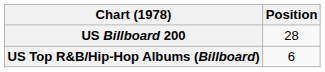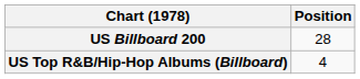 <table class="wikitable sortable plainrowheaders" style="text-align:center">
 <tr>
 <th scope="col">Chart (1978)</th>
 <th scope="col">Position</th>
 </tr>
 <tr>
 <th scope="row">US <em>Billboard</em> 200</th>
 <td>28</td>
 </tr>
 <tr>
 <th scope="row">US Top R&B/Hip-Hop Albums (<em>Billboard</em>)</th>
-<td>6</td>
+<td>4</td>
 </tr>
 </table>
